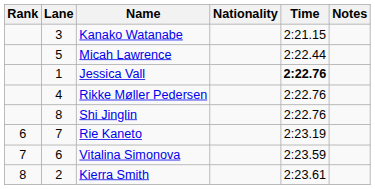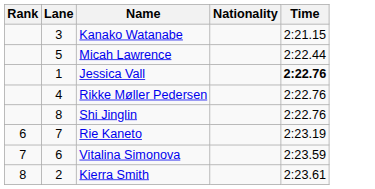 <table class="wikitable sortable" style="text-align:center">
 <tr>
 <th>Rank</th>
 <th>Lane</th>
 <th>Name</th>
 <th>Nationality</th>
 <th>Time</th>
-<th>Notes</th>
 </tr>
 <tr>
 <td></td>
 <td>3</td>
 <td align=left><a href='#'>Kanako Watanabe</a></td>
 <td align=left></td>
 <td>2:21.15</td>
-<td></td>
 </tr>
 <tr>
 <td></td>
 <td>5</td>
 <td align=left><a href='#'>Micah Lawrence</a></td>
 <td align=left></td>
 <td>2:22.44</td>
-<td></td>
 </tr>
 <tr>
 <td></td>
 <td>1</td>
 <td align=left><a href='#'>Jessica Vall</a></td>
 <td align=left></td>
 <td><strong>2:22.76</strong></td>
-<td></td>
 </tr>
 <tr>
 <td></td>
 <td>4</td>
 <td align=left><a href='#'>Rikke Møller Pedersen</a></td>
 <td align=left></td>
 <td>2:22.76</td>
-<td></td>
 </tr>
 <tr>
 <td></td>
 <td>8</td>
 <td align=left><a href='#'>Shi Jinglin</a></td>
 <td align=left></td>
 <td>2:22.76</td>
-<td></td>
 </tr>
 <tr>
 <td>6</td>
 <td>7</td>
 <td align=left><a href='#'>Rie Kaneto</a></td>
 <td align=left></td>
 <td>2:23.19</td>
-<td></td>
 </tr>
 <tr>
 <td>7</td>
 <td>6</td>
 <td align=left><a href='#'>Vitalina Simonova</a></td>
 <td align=left></td>
 <td>2:23.59</td>
-<td></td>
 </tr>
 <tr>
 <td>8</td>
 <td>2</td>
 <td align=left><a href='#'>Kierra Smith</a></td>
 <td align=left></td>
 <td>2:23.61</td>
-<td></td>
 </tr>
 </table>
